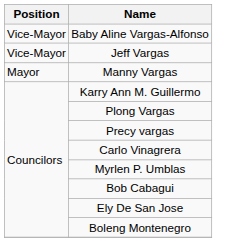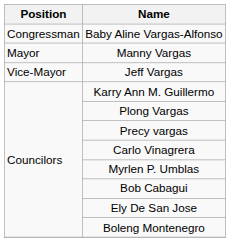 <table class="wikitable" style="line-height:1.20em; font-size:100%;">
 <tr>
 <th>Position</th>
 <th>Name</th>
 </tr>
 <tr>
-<td>Vice-Mayor</td>
+<td>Congressman</td>
 <td style="text-align:center;">Baby Aline Vargas-Alfonso</td>
+</tr>
+<tr>
+<td>Mayor</td>
+<td style="text-align:center;">Manny Vargas</td>
 </tr>
 <tr>
 <td>Vice-Mayor</td>
 <td style="text-align:center;">Jeff Vargas</td>
-</tr>
-<tr>
-<td>Mayor</td>
-<td style="text-align:center;">Manny Vargas</td>
 </tr>
 <tr>
 <td rowspan=8>Councilors</td>
 <td style="text-align:center;">Karry Ann M. Guillermo</td>
 </tr>
 <tr>
 <td style="text-align:center;">Plong Vargas</td>
 </tr>
 <tr>
 <td style="text-align:center;">Precy vargas</td>
 </tr>
 <tr>
 <td style="text-align:center;">Carlo Vinagrera</td>
 </tr>
 <tr>
 <td style="text-align:center;">Myrlen P. Umblas</td>
 </tr>
 <tr>
 <td style="text-align:center;">Bob Cabagui</td>
 </tr>
 <tr>
 <td style="text-align:center;">Ely De San Jose</td>
 </tr>
 <tr>
 <td style="text-align:center;">Boleng Montenegro</td>
 </tr>
 <tr>
 </tr>
 </table>
